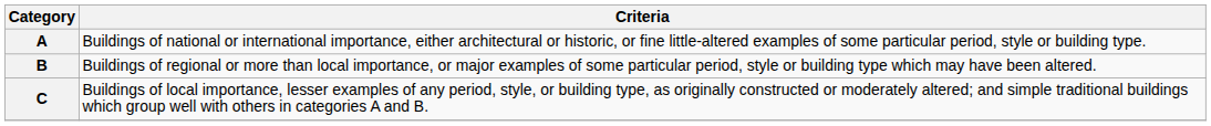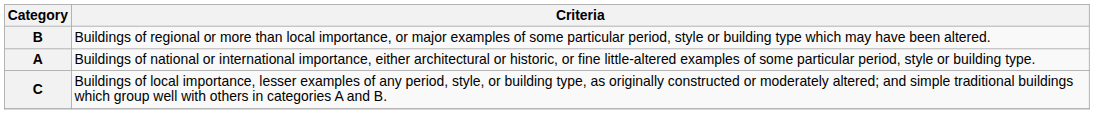 <table class="wikitable">
 <tr>
 <th>Category</th>
 <th>Criteria</th>
 </tr>
 <tr>
+<th>B</th>
+<td>Buildings of regional or more than local importance, or major examples of some particular period, style or building type which may have been altered.</td>
+</tr>
+<tr>
 <th>A</th>
 <td>Buildings of national or international importance, either architectural or historic, or fine little-altered examples of some particular period, style or building type.</td>
-</tr>
-<tr>
-<th>B</th>
-<td>Buildings of regional or more than local importance, or major examples of some particular period, style or building type which may have been altered.</td>
 </tr>
 <tr>
 <th>C</th>
 <td>Buildings of local importance, lesser examples of any period, style, or building type, as originally constructed or moderately altered; and simple traditional buildings which group well with others in categories A and B.</td>
 </tr>
 <tr>
 </tr>
 </table>
